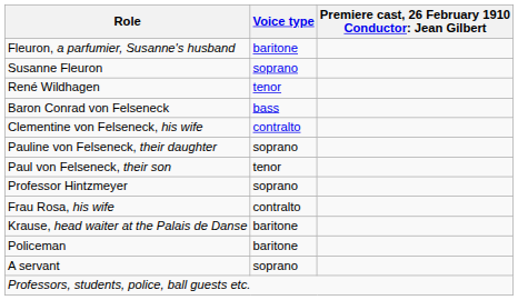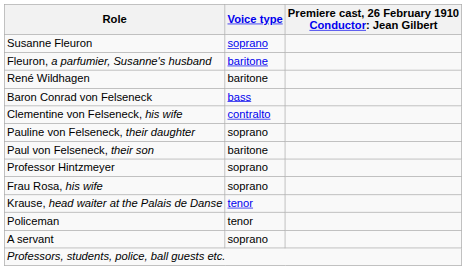 <table class="wikitable">
 <tr>
 <th>Role</th>
 <th><a href='#'>Voice type</a></th>
 <th>Premiere cast, 26 February 1910<br><a href='#'>Conductor</a>: Jean Gilbert</th>
 </tr>
 <tr>
+<td>Susanne Fleuron</td>
+<td><a href='#'>soprano</a></td>
+<td></td>
+</tr>
+<tr>
 <td>Fleuron, <em>a parfumier, Susanne's husband</em></td>
 <td><a href='#'>baritone</a></td>
 <td></td>
 </tr>
 <tr>
-<td>Susanne Fleuron</td>
-<td><a href='#'>soprano</a></td>
-<td></td>
-</tr>
-<tr>
 <td>René Wildhagen</td>
-<td><a href='#'>tenor</a></td>
+<td>baritone</td>
 <td></td>
 </tr>
 <tr>
 <td>Baron Conrad von Felseneck</td>
 <td><a href='#'>bass</a></td>
 <td></td>
 </tr>
 <tr>
 <td>Clementine von Felseneck, <em>his wife</em></td>
 <td><a href='#'>contralto</a></td>
 <td></td>
 </tr>
 <tr>
 <td>Pauline von Felseneck, <em>their daughter</em></td>
 <td>soprano</td>
 <td></td>
 </tr>
 <tr>
 <td>Paul von Felseneck, <em>their son</em></td>
-<td>tenor</td>
+<td>baritone</td>
 <td></td>
 </tr>
 <tr>
 <td>Professor Hintzmeyer</td>
 <td>soprano</td>
 <td></td>
 </tr>
 <tr>
 <td>Frau Rosa, <em>his wife</em></td>
-<td>contralto</td>
+<td>soprano</td>
 <td></td>
 </tr>
 <tr>
 <td>Krause, <em>head waiter at the Palais de Danse</em></td>
-<td>baritone</td>
+<td><a href='#'>tenor</a></td>
 <td></td>
 </tr>
 <tr>
 <td>Policeman</td>
-<td>baritone</td>
+<td>tenor</td>
 <td></td>
 </tr>
 <tr>
 <td>A servant</td>
 <td>soprano</td>
 <td></td>
 </tr>
 <tr>
 <td colspan="3"><em>Professors, students, police, ball guests etc.</em></td>
 </tr>
 </table>
